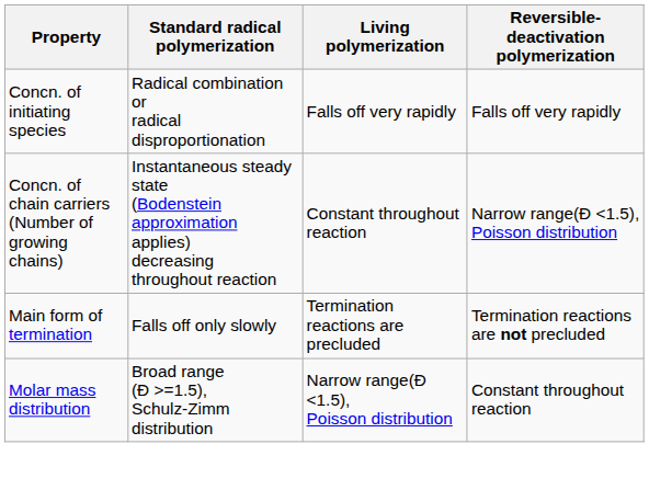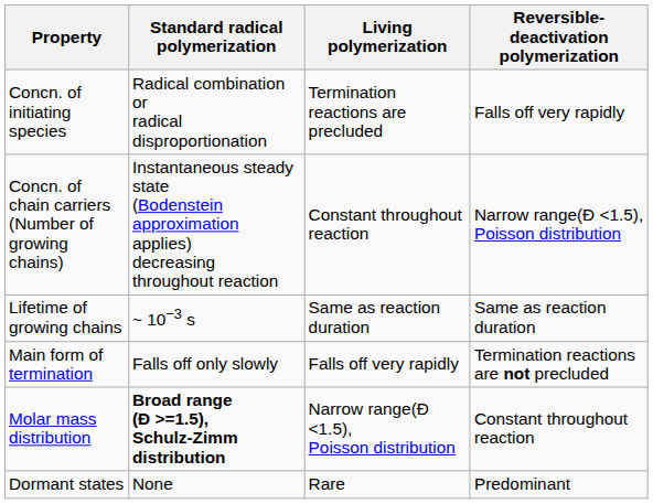 <table class="wikitable">
 <tr>
 <th>Property</th>
 <th>Standard radical polymerization</th>
 <th>Living polymerization</th>
 <th>Reversible-deactivation polymerization</th>
 </tr>
 <tr>
 <td>Concn. of initiating species</td>
 <td>Radical combination or<br>radical disproportionation</td>
-<td>Falls off very rapidly</td>
+<td>Termination reactions are precluded</td>
 <td>Falls off very rapidly</td>
 </tr>
 <tr>
 <td>Concn. of chain carriers<br>(Number of growing chains)</td>
 <td>Instantaneous steady state<br>(<a href='#'>Bodenstein approximation</a> applies)<br> decreasing throughout reaction</td>
 <td>Constant throughout reaction</td>
 <td>Narrow range(Ð <1.5),<br><a href='#'>Poisson distribution</a></td>
 </tr>
 <tr>
+<td>Lifetime of growing chains</td>
+<td>~ 10<sup>−3</sup> s</td>
+<td>Same as reaction duration</td>
+<td>Same as reaction duration</td>
+</tr>
+<tr>
 <td>Main form of <a href='#'>termination</a></td>
 <td>Falls off only slowly</td>
-<td>Termination reactions are precluded</td>
+<td>Falls off very rapidly</td>
 <td>Termination reactions are <strong>not</strong> precluded</td>
 </tr>
 <tr>
 <td><a href='#'>Molar mass distribution</a></td>
-<td>Broad range<br>(Ð >=1.5), <br>Schulz-Zimm distribution</td>
+<td><strong>Broad range<br>(Ð >=1.5), <br>Schulz-Zimm distribution</strong></td>
 <td>Narrow range(Ð <1.5),<br><a href='#'>Poisson distribution</a></td>
 <td>Constant throughout reaction</td>
 </tr>
+<tr>
+<td>Dormant states</td>
+<td>None</td>
+<td>Rare</td>
+<td>Predominant</td>
+</tr>
 </table>
